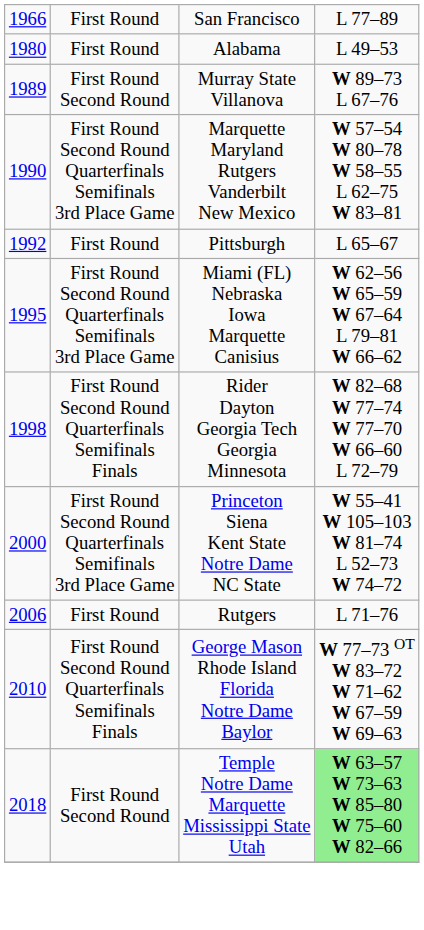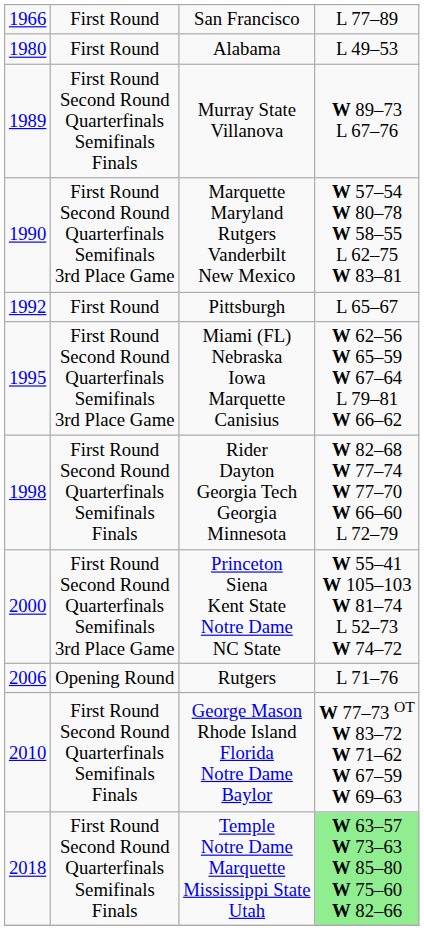 <table class="wikitable">
 <tr align="center">
 <td><a href='#'>1966</a></td>
 <td>First Round</td>
 <td>San Francisco</td>
 <td>L 77–89</td>
 </tr>
 <tr align="center">
 <td><a href='#'>1980</a></td>
 <td>First Round</td>
 <td>Alabama</td>
 <td>L 49–53</td>
 </tr>
 <tr align="center">
 <td><a href='#'>1989</a></td>
-<td>First Round<br>Second Round</td>
+<td>First Round<br>Second Round<br>Quarterfinals<br>Semifinals<br>Finals</td>
 <td>Murray State<br>Villanova</td>
 <td><strong>W</strong> 89–73<br>L 67–76</td>
 </tr>
 <tr align="center">
 <td><a href='#'>1990</a></td>
 <td>First Round<br>Second Round<br>Quarterfinals<br>Semifinals<br>3rd Place Game</td>
 <td>Marquette<br>Maryland<br>Rutgers<br>Vanderbilt<br>New Mexico</td>
 <td><strong>W</strong> 57–54<br><strong>W</strong> 80–78<br><strong>W</strong> 58–55<br>L 62–75<br><strong>W</strong> 83–81</td>
 </tr>
 <tr align="center">
 <td><a href='#'>1992</a></td>
 <td>First Round</td>
 <td>Pittsburgh</td>
 <td>L 65–67</td>
 </tr>
 <tr align="center">
 <td><a href='#'>1995</a></td>
 <td>First Round<br>Second Round<br>Quarterfinals<br>Semifinals<br>3rd Place Game</td>
 <td>Miami (FL)<br>Nebraska<br>Iowa<br>Marquette<br>Canisius</td>
 <td><strong>W</strong> 62–56<br><strong>W</strong> 65–59<br><strong>W</strong> 67–64<br>L 79–81<br><strong>W</strong> 66–62</td>
 </tr>
 <tr align="center">
 <td><a href='#'>1998</a></td>
 <td>First Round<br>Second Round<br>Quarterfinals<br>Semifinals<br>Finals</td>
 <td>Rider<br>Dayton<br>Georgia Tech<br>Georgia<br>Minnesota</td>
 <td><strong>W</strong> 82–68<br><strong>W</strong> 77–74<br><strong>W</strong> 77–70<br><strong>W</strong> 66–60<br>L 72–79</td>
 </tr>
 <tr align="center">
 <td><a href='#'>2000</a></td>
 <td>First Round<br>Second Round<br>Quarterfinals<br>Semifinals<br>3rd Place Game</td>
 <td><a href='#'>Princeton</a><br>Siena<br>Kent State<br><a href='#'>Notre Dame</a><br>NC State</td>
 <td><strong>W</strong> 55–41<br><strong>W</strong> 105–103<br><strong>W</strong> 81–74<br>L 52–73<br><strong>W</strong> 74–72</td>
 </tr>
 <tr align="center">
 <td><a href='#'>2006</a></td>
-<td>First Round</td>
+<td>Opening Round</td>
 <td>Rutgers</td>
 <td>L 71–76</td>
 </tr>
 <tr align="center">
 <td><a href='#'>2010</a></td>
 <td>First Round<br>Second Round<br>Quarterfinals<br>Semifinals<br>Finals</td>
 <td><a href='#'>George Mason</a><br>Rhode Island<br><a href='#'>Florida</a><br><a href='#'>Notre Dame</a><br><a href='#'>Baylor</a></td>
 <td><strong>W</strong> 77–73 <sup>OT</sup><br><strong>W</strong> 83–72<br><strong>W</strong> 71–62<br><strong>W</strong> 67–59<br><strong>W</strong> 69–63</td>
 </tr>
 <tr align="center">
 <td><a href='#'>2018</a></td>
-<td>First Round<br>Second Round</td>
+<td>First Round<br>Second Round<br>Quarterfinals<br>Semifinals<br>Finals</td>
 <td><a href='#'>Temple</a><br><a href='#'>Notre Dame</a><br><a href='#'>Marquette</a><br><a href='#'>Mississippi State</a><br><a href='#'>Utah</a></td>
 <td style="background: lightgreen;"><strong>W</strong> 63–57<br><strong>W</strong> 73–63<br><strong>W</strong> 85–80<br><strong>W</strong> 75–60<br> <strong>W</strong> 82–66</td>
 </tr>
 <tr align="center">
 </tr>
 </table>
